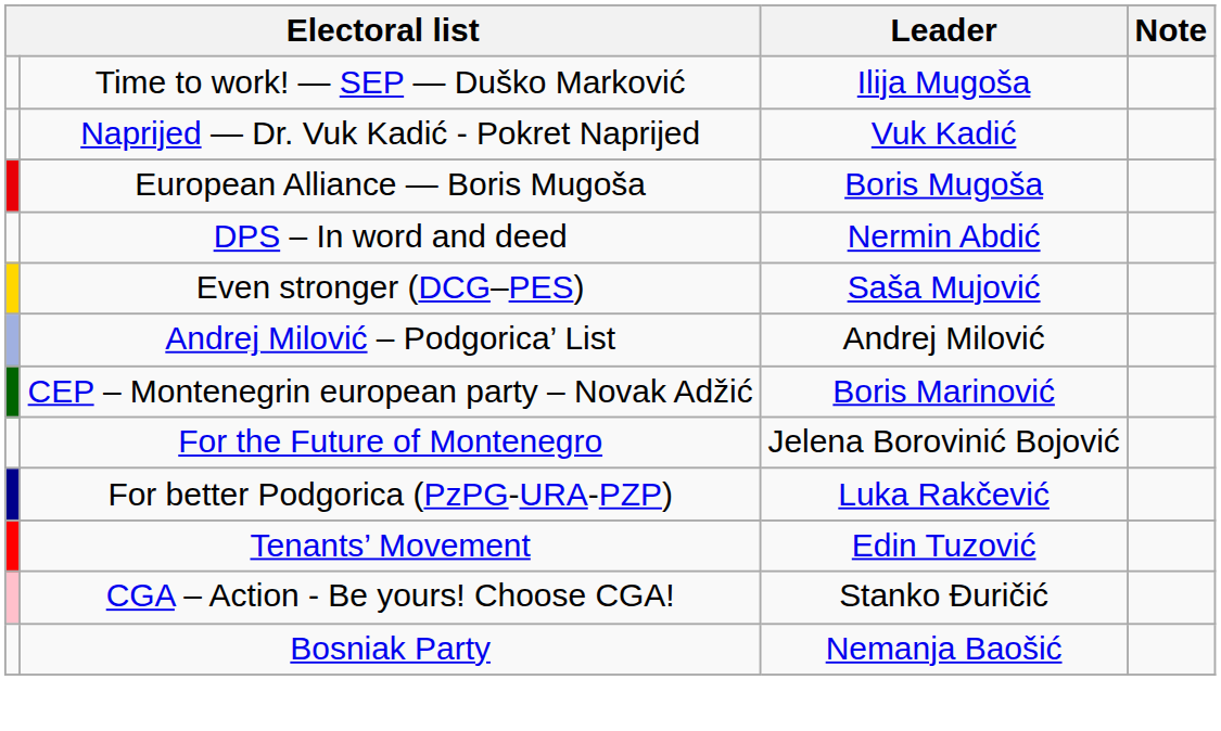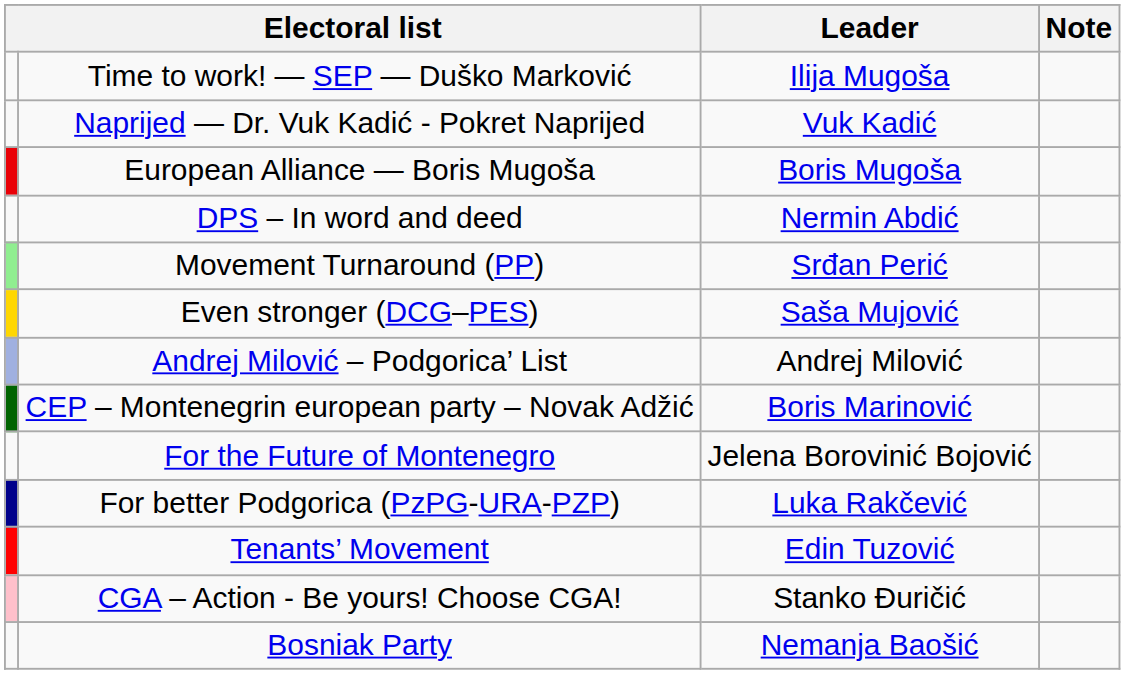 <table class=wikitable style=text-align:center>
 <tr>
 <th colspan=2>Electoral list</th>
 <th>Leader</th>
 <th>Note</th>
 </tr>
 <tr>
 <td bgcolor=></td>
 <td>Time to work! — <a href='#'>SEP</a> — Duško Marković</td>
 <td><a href='#'>Ilija Mugoša</a></td>
 <td></td>
 </tr>
 <tr>
 <td></td>
 <td><a href='#'>Naprijed</a> — Dr. Vuk Kadić - Pokret Naprijed</td>
 <td><a href='#'>Vuk Kadić</a></td>
 <td></td>
 </tr>
 <tr>
 <td bgcolor=#E90007></td>
 <td>European Alliance  — Boris Mugoša</td>
 <td><a href='#'>Boris Mugoša</a></td>
 <td></td>
 </tr>
 <tr>
 <td bgcolor= ></td>
 <td><a href='#'>DPS</a> – In word and deed</td>
 <td><a href='#'>Nermin Abdić</a></td>
+<td></td>
+</tr>
+<tr>
+<td bgcolor=lightgreen></td>
+<td>Movement Turnaround (<a href='#'>PP</a>)</td>
+<td><a href='#'>Srđan Perić</a></td>
 <td></td>
 </tr>
 <tr>
 <td bgcolor= #FFD700></td>
 <td>Even stronger (<a href='#'>DCG</a>–<a href='#'>PES</a>)</td>
 <td><a href='#'>Saša Mujović</a></td>
 <td></td>
 </tr>
 <tr>
 <td bgcolor=navyblue></td>
 <td><a href='#'>Andrej Milović</a> – Podgorica’ List</td>
 <td>Andrej Milović</td>
 <td></td>
 </tr>
 <tr>
 <td bgcolor=darkgreen></td>
 <td><a href='#'>CEP</a> – Montenegrin european party – Novak Adžić</td>
 <td><a href='#'>Boris Marinović</a></td>
 <td></td>
 </tr>
 <tr>
 <td bgcolor= ></td>
 <td><a href='#'>For the Future of Montenegro</a></td>
 <td>Jelena Borovinić Bojović</td>
 <td></td>
 </tr>
 <tr>
 <td bgcolor=#00008B></td>
 <td>For better Podgorica (<a href='#'>PzPG</a>-<a href='#'>URA</a>-<a href='#'>PZP</a>)</td>
 <td><a href='#'>Luka Rakčević</a></td>
 <td></td>
 </tr>
 <tr>
 <td bgcolor=red></td>
 <td><a href='#'>Tenants’ Movement</a></td>
 <td><a href='#'>Edin Tuzović</a></td>
 <td></td>
 </tr>
 <tr>
 <td bgcolor=pink></td>
 <td><a href='#'>CGA</a> – Action - Be yours! Choose CGA!</td>
 <td>Stanko Đuričić</td>
 <td></td>
 </tr>
 <tr>
 <td bgcolor=></td>
 <td><a href='#'>Bosniak Party</a></td>
 <td><a href='#'>Nemanja Baošić</a></td>
 <td></td>
 </tr>
 </table>
